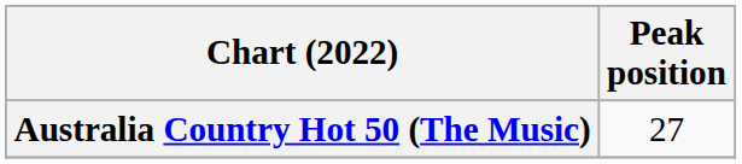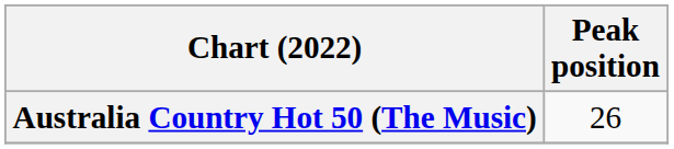 <table class="wikitable sortable plainrowheaders" style="text-align:center;">
 <tr>
 <th scope="col">Chart (2022)</th>
 <th scope="col">Peak<br>position</th>
 </tr>
 <tr>
 <th scope="row">Australia <a href='#'>Country Hot 50</a> (<a href='#'>The Music</a>)</th>
-<td>27</td>
+<td>26</td>
 </tr>
 <tr>
 </tr>
 <tr>
 </tr>
 </table>
